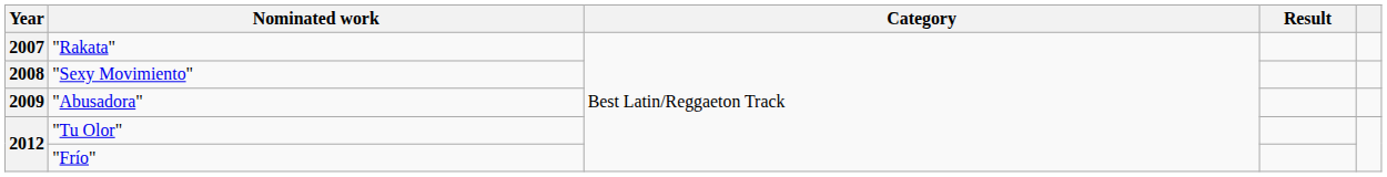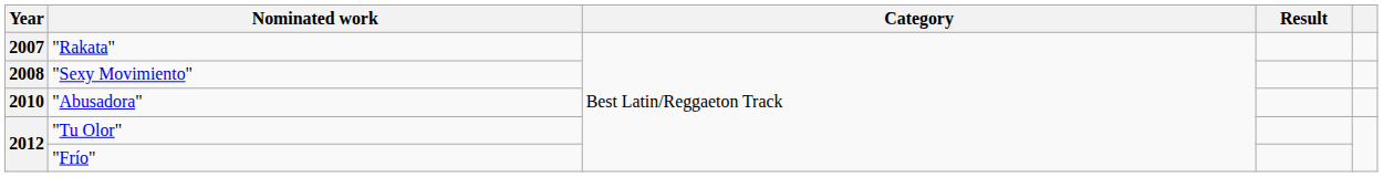 <table class="wikitable plainrowheaders">
 <tr>
 <th scope="col" style="width:1em;">Year</th>
 <th scope="col" style="width:30em;">Nominated work</th>
 <th scope="col" style="width:38em;">Category</th>
 <th scope="col" style="width:5em;">Result</th>
 <th scope="col" style="width:1em;"></th>
 </tr>
 <tr>
 <th scope="row">2007</th>
 <td>"<a href='#'>Rakata</a>"</td>
 <td rowspan="5">Best Latin/Reggaeton Track</td>
 <td></td>
 <td></td>
 </tr>
 <tr>
 <th scope="row">2008</th>
 <td>"<a href='#'>Sexy Movimiento</a>"</td>
 <td></td>
 <td></td>
 </tr>
 <tr>
-<th scope="row">2009</th>
+<th scope="row">2010</th>
 <td>"<a href='#'>Abusadora</a>"</td>
 <td></td>
 <td></td>
 </tr>
 <tr>
 <th scope="row" rowspan="2">2012</th>
 <td>"<a href='#'>Tu Olor</a>"</td>
 <td></td>
 <td rowspan="2"></td>
 </tr>
 <tr>
 <td>"<a href='#'>Frío</a>"</td>
 <td></td>
 </tr>
 </table>
